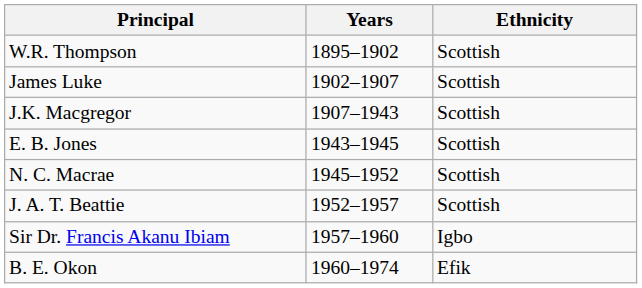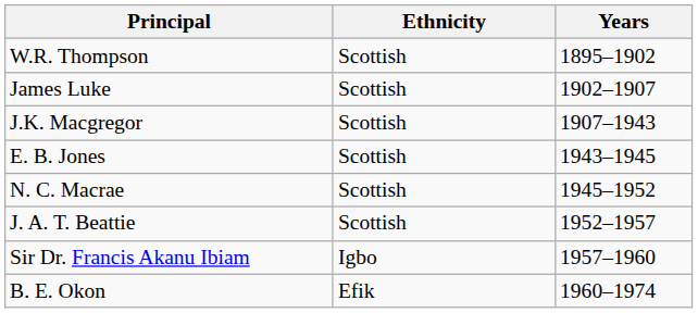 <table class=wikitable>
 <tr>
 <th style="width:15em">Principal</th>
+<th style="width:10em;">Ethnicity</th>
 <th style="width:6em">Years</th>
-<th style="width:10em;">Ethnicity</th>
 </tr>
 <tr>
 <td>W.R. Thompson</td>
+<td>Scottish</td>
 <td>1895–1902</td>
-<td>Scottish</td>
 </tr>
 <tr>
 <td>James Luke</td>
+<td>Scottish</td>
 <td>1902–1907</td>
-<td>Scottish</td>
 </tr>
 <tr>
 <td>J.K. Macgregor</td>
+<td>Scottish</td>
 <td>1907–1943</td>
-<td>Scottish</td>
 </tr>
 <tr>
 <td>E. B. Jones</td>
+<td>Scottish</td>
 <td>1943–1945</td>
-<td>Scottish</td>
 </tr>
 <tr>
 <td>N. C. Macrae</td>
+<td>Scottish</td>
 <td>1945–1952</td>
-<td>Scottish</td>
 </tr>
 <tr>
 <td>J. A. T. Beattie</td>
+<td>Scottish</td>
 <td>1952–1957</td>
-<td>Scottish</td>
 </tr>
 <tr>
 <td>Sir Dr. <a href='#'>Francis Akanu Ibiam</a></td>
+<td>Igbo</td>
 <td>1957–1960</td>
-<td>Igbo</td>
 </tr>
 <tr>
 <td>B. E. Okon</td>
+<td>Efik</td>
 <td>1960–1974</td>
-<td>Efik</td>
 </tr>
 </table>
